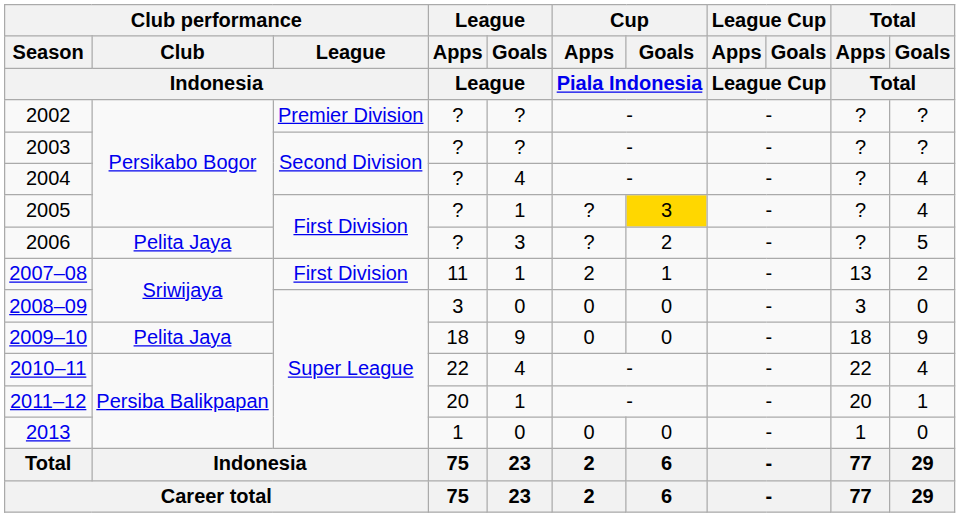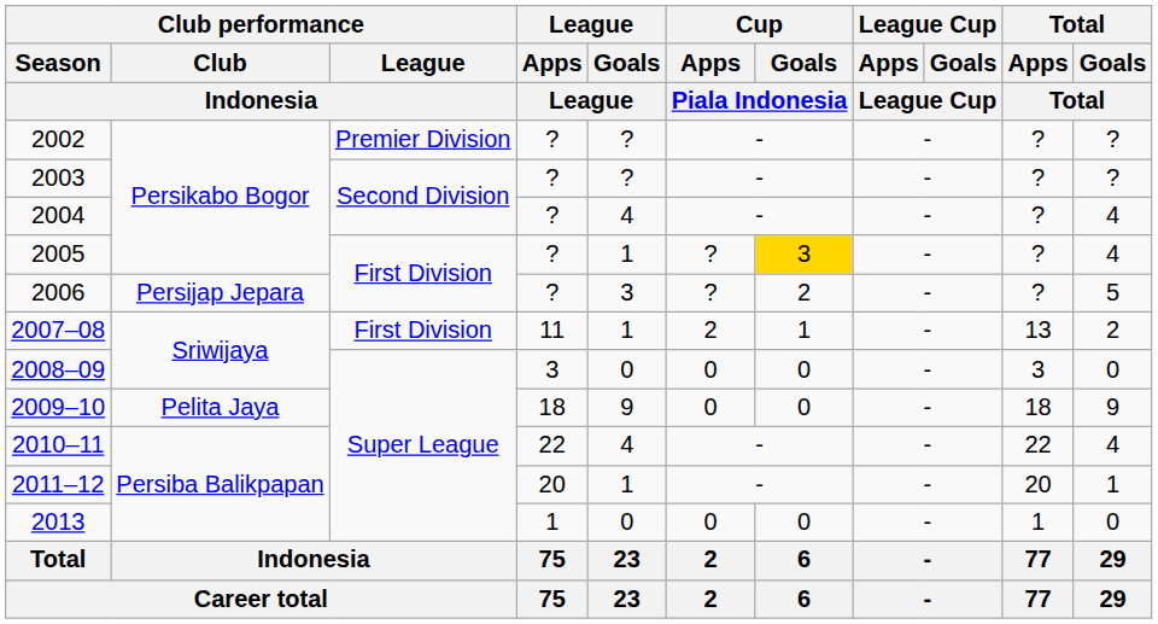 <table class="wikitable" style="text-align:center;">
 <tr>
 <th colspan=3>Club performance</th>
 <th colspan=2>League</th>
 <th colspan=2>Cup</th>
 <th colspan=2>League Cup</th>
 <th colspan=2>Total</th>
 </tr>
 <tr>
 <th>Season</th>
 <th>Club</th>
 <th>League</th>
 <th>Apps</th>
 <th>Goals</th>
 <th>Apps</th>
 <th>Goals</th>
 <th>Apps</th>
 <th>Goals</th>
 <th>Apps</th>
 <th>Goals</th>
 </tr>
 <tr>
 <th colspan=3>Indonesia</th>
 <th colspan=2>League</th>
 <th colspan=2><a href='#'>Piala Indonesia</a></th>
 <th colspan=2>League Cup</th>
 <th colspan=2>Total</th>
 </tr>
 <tr>
 <td>2002</td>
 <td rowspan="4"><a href='#'>Persikabo Bogor</a></td>
 <td><a href='#'>Premier Division</a></td>
 <td>?</td>
 <td>?</td>
 <td colspan="2">-</td>
 <td colspan="2">-</td>
 <td>?</td>
 <td>?</td>
 </tr>
 <tr>
 <td>2003</td>
 <td rowspan="2"><a href='#'>Second Division</a></td>
 <td>?</td>
 <td>?</td>
 <td colspan="2">-</td>
 <td colspan="2">-</td>
 <td>?</td>
 <td>?</td>
 </tr>
 <tr>
 <td>2004</td>
 <td>?</td>
 <td>4</td>
 <td colspan="2">-</td>
 <td colspan="2">-</td>
 <td>?</td>
 <td>4</td>
 </tr>
 <tr>
 <td>2005</td>
 <td rowspan="2"><a href='#'>First Division</a></td>
 <td>?</td>
 <td>1</td>
 <td>?</td>
 <td style="background: gold;">3</td>
 <td colspan="2">-</td>
 <td>?</td>
 <td>4</td>
 </tr>
 <tr>
 <td>2006</td>
-<td><a href='#'>Pelita Jaya</a></td>
+<td><a href='#'>Persijap Jepara</a></td>
 <td>?</td>
 <td>3</td>
 <td>?</td>
 <td>2</td>
 <td colspan="2">-</td>
 <td>?</td>
 <td>5</td>
 </tr>
 <tr>
 <td><a href='#'>2007–08</a></td>
 <td rowspan="2"><a href='#'>Sriwijaya</a></td>
 <td><a href='#'>First Division</a></td>
 <td>11</td>
 <td>1</td>
 <td>2</td>
 <td>1</td>
 <td colspan="2">-</td>
 <td>13</td>
 <td>2</td>
 </tr>
 <tr>
 <td><a href='#'>2008–09</a></td>
 <td rowspan="5"><a href='#'>Super League</a></td>
 <td>3</td>
 <td>0</td>
 <td>0</td>
 <td>0</td>
 <td colspan="2">-</td>
 <td>3</td>
 <td>0</td>
 </tr>
 <tr>
 <td><a href='#'>2009–10</a></td>
 <td><a href='#'>Pelita Jaya</a></td>
 <td>18</td>
 <td>9</td>
 <td>0</td>
 <td>0</td>
 <td colspan="2">-</td>
 <td>18</td>
 <td>9</td>
 </tr>
 <tr>
 <td><a href='#'>2010–11</a></td>
 <td rowspan="3"><a href='#'>Persiba Balikpapan</a></td>
 <td>22</td>
 <td>4</td>
 <td colspan="2">-</td>
 <td colspan="2">-</td>
 <td>22</td>
 <td>4</td>
 </tr>
 <tr>
 <td><a href='#'>2011–12</a></td>
 <td>20</td>
 <td>1</td>
 <td colspan="2">-</td>
 <td colspan="2">-</td>
 <td>20</td>
 <td>1</td>
 </tr>
 <tr>
 <td><a href='#'>2013</a></td>
 <td>1</td>
 <td>0</td>
 <td>0</td>
 <td>0</td>
 <td colspan="2">-</td>
 <td>1</td>
 <td>0</td>
 </tr>
 <tr>
 <th rowspan=1>Total</th>
 <th colspan=2>Indonesia</th>
 <th>75</th>
 <th>23</th>
 <th>2</th>
 <th>6</th>
 <th colspan="2">-</th>
 <th>77</th>
 <th>29</th>
 </tr>
 <tr>
 <th colspan=3>Career total</th>
 <th>75</th>
 <th>23</th>
 <th>2</th>
 <th>6</th>
 <th colspan="2">-</th>
 <th>77</th>
 <th>29</th>
 </tr>
 </table>
